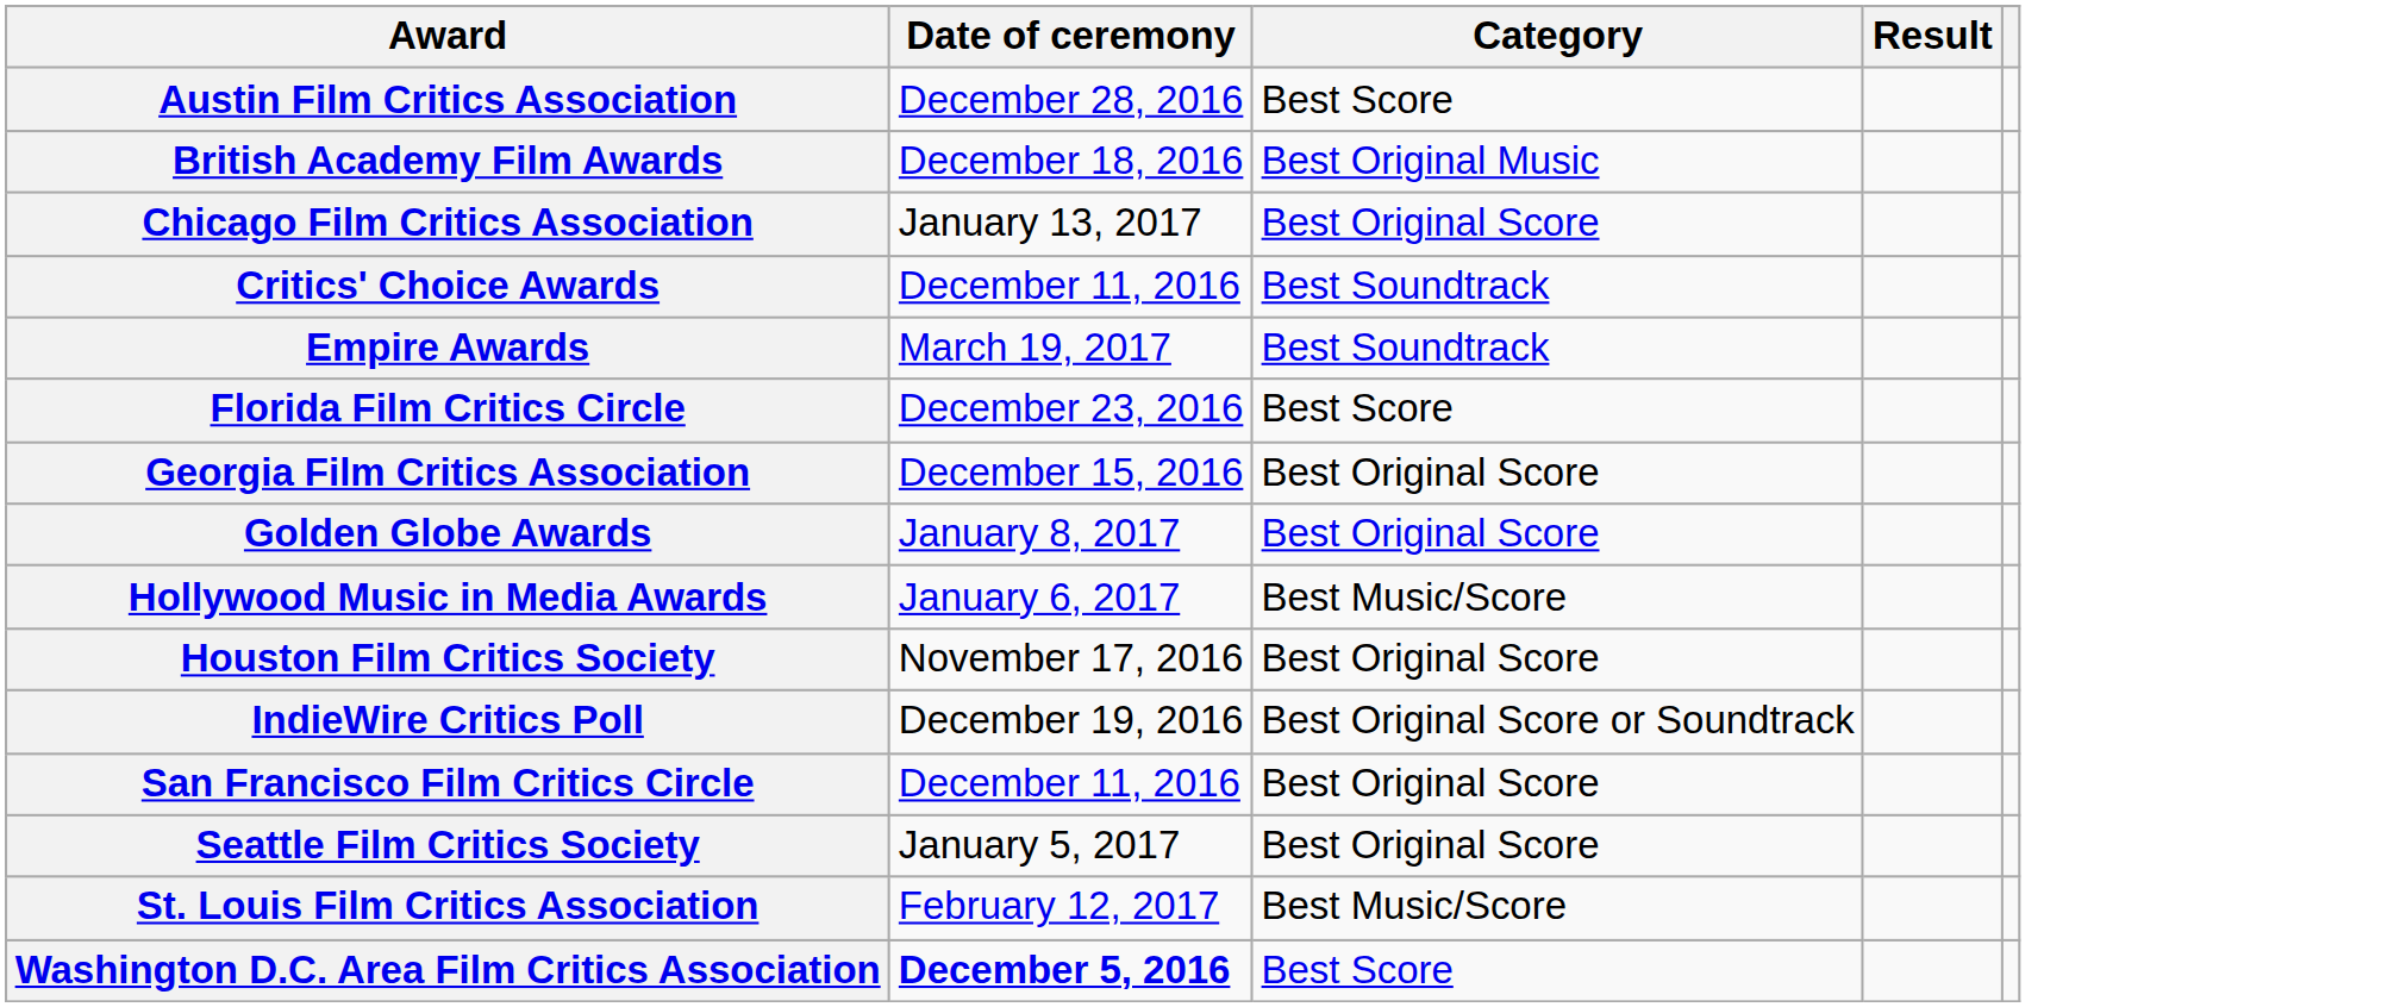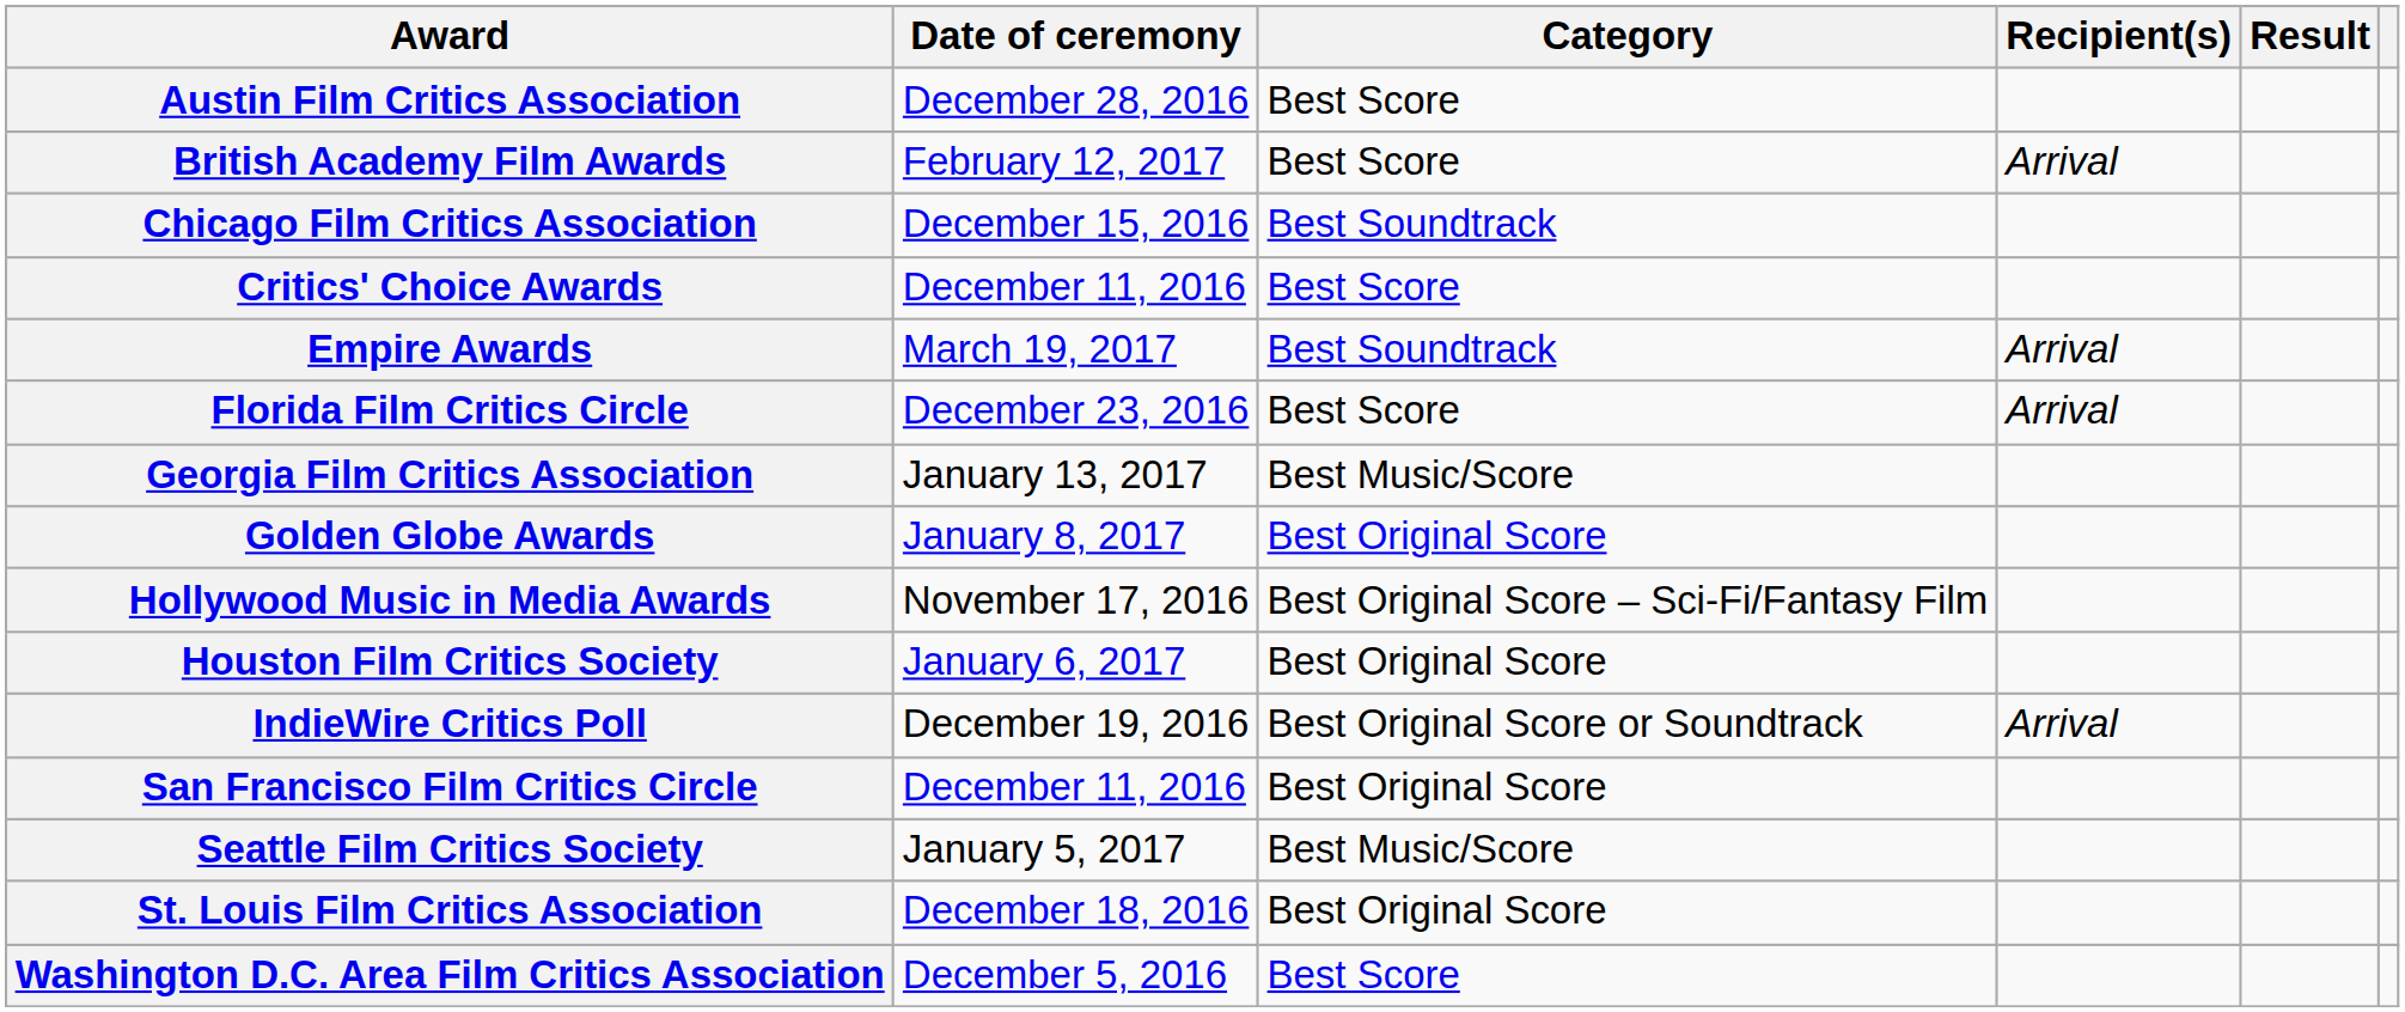 <table class="wikitable plainrowheaders sortable">
 <tr>
 <th scope="col">Award</th>
 <th scope="col">Date of ceremony</th>
 <th scope="col">Category</th>
+<th scope="col">Recipient(s)</th>
 <th scope="col">Result</th>
 <th scope="col" class="unsortable"></th>
 </tr>
 <tr>
 <th scope="row"><a href='#'>Austin Film Critics Association</a></th>
 <td><a href='#'>December 28, 2016</a></td>
 <td>Best Score</td>
 <td></td>
+<td></td>
 <td style="text-align:center;"><br></td>
 </tr>
 <tr>
 <th scope="row"><a href='#'>British Academy Film Awards</a></th>
-<td><a href='#'>December 18, 2016</a></td>
-<td><a href='#'>Best Original Music</a></td>
+<td><a href='#'>February 12, 2017</a></td>
+<td>Best Score</td>
+<td><em>Arrival</em></td>
 <td></td>
 <td style="text-align:center;"></td>
 </tr>
 <tr>
 <th scope="row"><a href='#'>Chicago Film Critics Association</a></th>
-<td>January 13, 2017</td>
-<td><a href='#'>Best Original Score</a></td>
+<td><a href='#'>December 15, 2016</a></td>
+<td><a href='#'>Best Soundtrack</a></td>
+<td></td>
 <td></td>
 <td style="text-align:center;"></td>
 </tr>
 <tr>
 <th scope="row"><a href='#'>Critics' Choice Awards</a></th>
 <td><a href='#'>December 11, 2016</a></td>
-<td><a href='#'>Best Soundtrack</a></td>
+<td><a href='#'>Best Score</a></td>
+<td></td>
 <td></td>
 <td style="text-align:center;"><br></td>
 </tr>
 <tr>
 <th scope="row"><a href='#'>Empire Awards</a></th>
 <td><a href='#'>March 19, 2017</a></td>
 <td><a href='#'>Best Soundtrack</a></td>
+<td><em>Arrival</em></td>
 <td></td>
 <td style="text-align:center;"></td>
 </tr>
 <tr>
 <th scope="row"><a href='#'>Florida Film Critics Circle</a></th>
 <td><a href='#'>December 23, 2016</a></td>
 <td>Best Score</td>
+<td><em>Arrival</em></td>
 <td></td>
 <td style="text-align:center;"><br></td>
 </tr>
 <tr>
 <th scope="row"><a href='#'>Georgia Film Critics Association</a></th>
-<td><a href='#'>December 15, 2016</a></td>
-<td>Best Original Score</td>
+<td>January 13, 2017</td>
+<td>Best Music/Score</td>
+<td></td>
 <td></td>
 <td style="text-align:center;"></td>
 </tr>
 <tr>
 <th scope="row"><a href='#'>Golden Globe Awards</a></th>
 <td><a href='#'>January 8, 2017</a></td>
 <td><a href='#'>Best Original Score</a></td>
 <td></td>
+<td></td>
 <td style="text-align:center;"></td>
 </tr>
 <tr>
 <th scope="row"><a href='#'>Hollywood Music in Media Awards</a></th>
-<td><a href='#'>January 6, 2017</a></td>
-<td>Best Music/Score</td>
+<td>November 17, 2016</td>
+<td>Best Original Score – Sci-Fi/Fantasy Film</td>
+<td></td>
 <td></td>
 <td style="text-align:center;"><br></td>
 </tr>
 <tr>
 <th scope="row"><a href='#'>Houston Film Critics Society</a></th>
-<td>November 17, 2016</td>
+<td><a href='#'>January 6, 2017</a></td>
 <td>Best Original Score</td>
+<td></td>
 <td></td>
 <td style="text-align:center;"><br></td>
 </tr>
 <tr>
 <th scope="row"><a href='#'>IndieWire Critics Poll</a></th>
 <td>December 19, 2016</td>
 <td>Best Original Score or Soundtrack</td>
+<td><em>Arrival</em></td>
 <td></td>
 <td style="text-align:center;"></td>
 </tr>
 <tr>
 <th scope="row"><a href='#'>San Francisco Film Critics Circle</a></th>
 <td><a href='#'>December 11, 2016</a></td>
 <td>Best Original Score</td>
 <td></td>
+<td></td>
 <td style="text-align:center;"><br></td>
 </tr>
 <tr>
 <th scope="row"><a href='#'>Seattle Film Critics Society</a></th>
 <td>January 5, 2017</td>
-<td>Best Original Score</td>
+<td>Best Music/Score</td>
+<td></td>
 <td></td>
 <td style="text-align:center;"></td>
 </tr>
 <tr>
 <th scope="row"><a href='#'>St. Louis Film Critics Association</a></th>
-<td><a href='#'>February 12, 2017</a></td>
-<td>Best Music/Score</td>
+<td><a href='#'>December 18, 2016</a></td>
+<td>Best Original Score</td>
+<td></td>
 <td></td>
 <td style="text-align:center;"></td>
 </tr>
 <tr>
 <th scope="row"><a href='#'>Washington D.C. Area Film Critics Association</a></th>
-<td><strong><a href='#'>December 5, 2016</a></strong></td>
+<td><a href='#'>December 5, 2016</a></td>
 <td><a href='#'>Best Score</a></td>
+<td></td>
 <td></td>
 <td style="text-align:center;"></td>
 </tr>
 </table>
